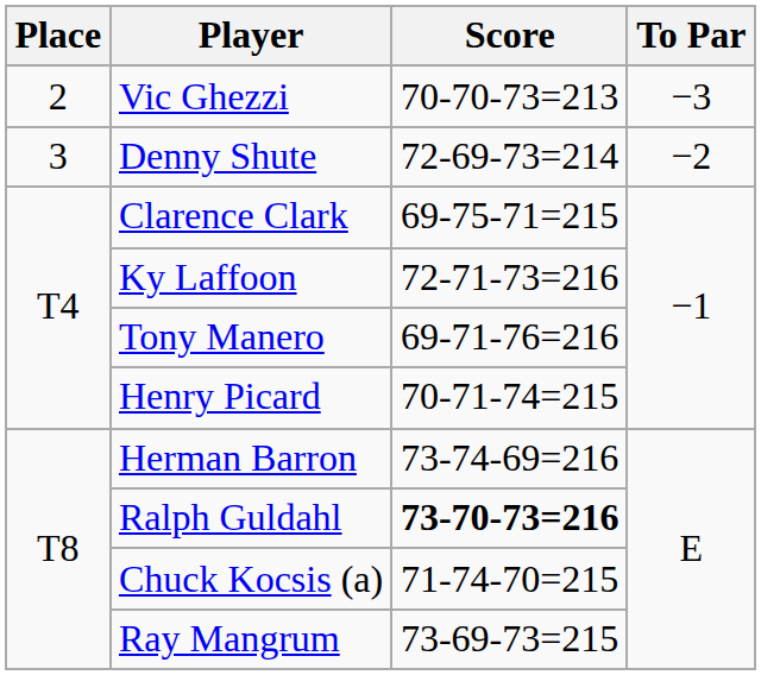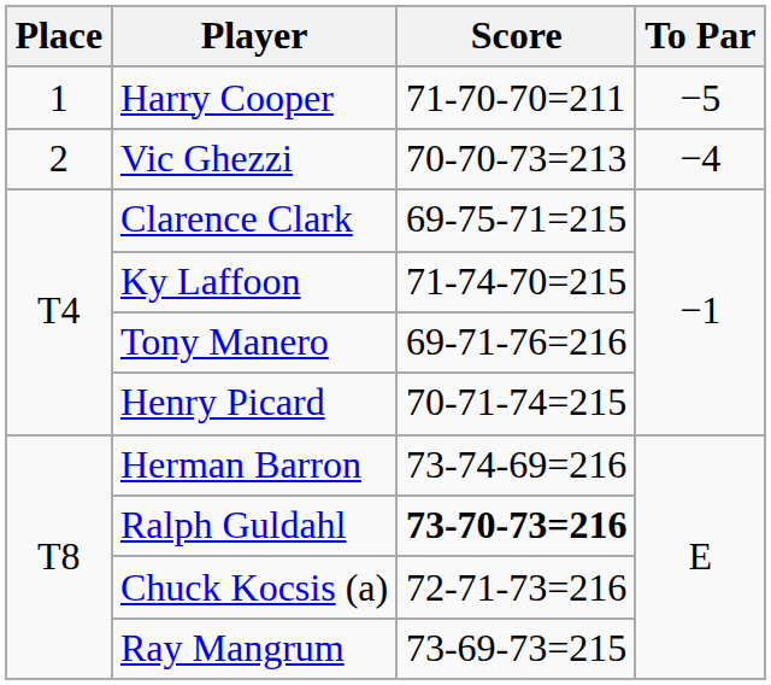 <table class=wikitable>
 <tr>
 <th>Place</th>
 <th>Player</th>
 <th>Score</th>
 <th>To Par</th>
 </tr>
 <tr>
+<td align=center>1</td>
+<td> <a href='#'>Harry Cooper</a></td>
+<td>71-70-70=211</td>
+<td align=center>−5</td>
+</tr>
+<tr>
 <td align=center>2</td>
 <td> <a href='#'>Vic Ghezzi</a></td>
 <td>70-70-73=213</td>
-<td align=center>−3</td>
-</tr>
-<tr>
-<td align=center>3</td>
-<td> <a href='#'>Denny Shute</a></td>
-<td>72-69-73=214</td>
-<td align=center>−2</td>
+<td align=center>−4</td>
 </tr>
 <tr>
 <td rowspan=4 align=center>T4</td>
 <td> <a href='#'>Clarence Clark</a></td>
 <td>69-75-71=215</td>
 <td rowspan=4 align=center>−1</td>
 </tr>
 <tr>
 <td> <a href='#'>Ky Laffoon</a></td>
-<td>72-71-73=216</td>
+<td>71-74-70=215</td>
 </tr>
 <tr>
 <td> <a href='#'>Tony Manero</a></td>
 <td>69-71-76=216</td>
 </tr>
 <tr>
 <td> <a href='#'>Henry Picard</a></td>
 <td>70-71-74=215</td>
 </tr>
 <tr>
 <td rowspan=4 align=center>T8</td>
 <td> <a href='#'>Herman Barron</a></td>
 <td>73-74-69=216</td>
 <td rowspan=4 align=center>E</td>
 </tr>
 <tr>
 <td> <a href='#'>Ralph Guldahl</a></td>
 <td><strong>73-70-73=216</strong></td>
 </tr>
 <tr>
 <td> <a href='#'>Chuck Kocsis</a> (a)</td>
-<td>71-74-70=215</td>
+<td>72-71-73=216</td>
 </tr>
 <tr>
 <td> <a href='#'>Ray Mangrum</a></td>
 <td>73-69-73=215</td>
 </tr>
 </table>
